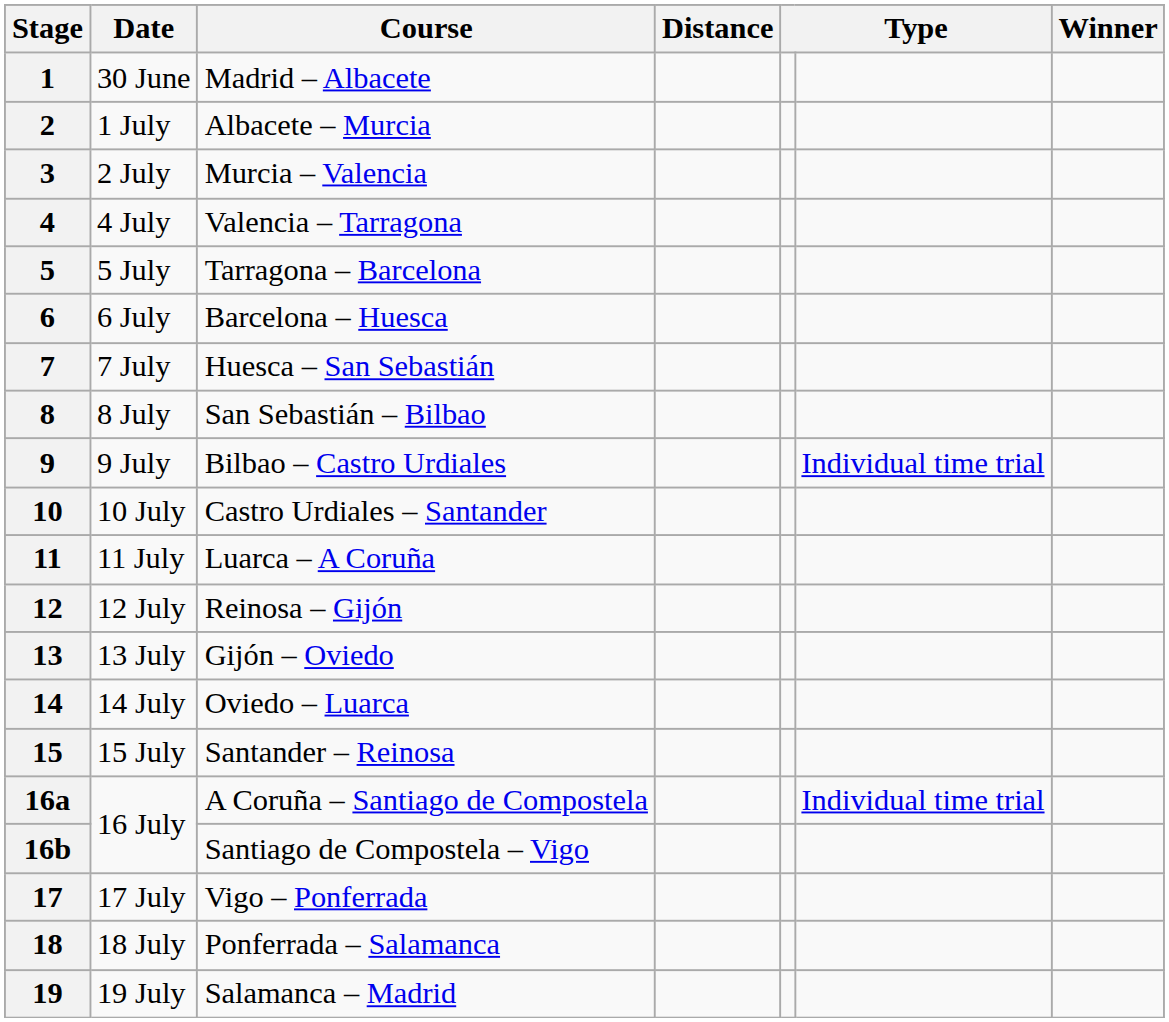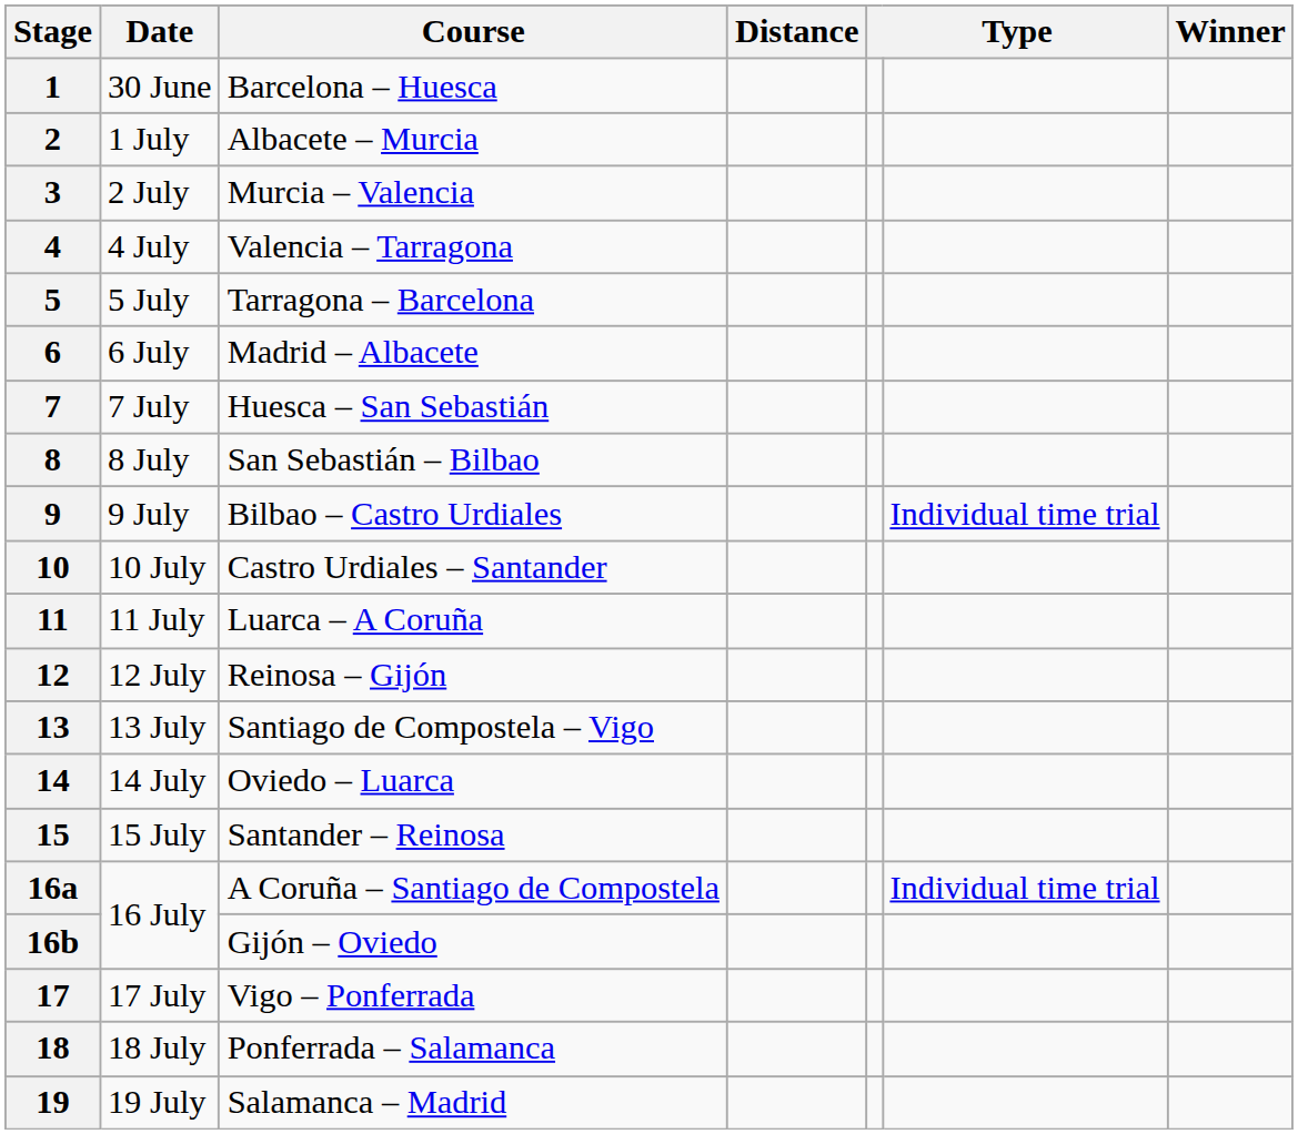 <table class="wikitable">
 <tr>
 <th scope="col">Stage</th>
 <th scope="col">Date</th>
 <th scope="col">Course</th>
 <th scope="col">Distance</th>
 <th scope="col" colspan="2">Type</th>
 <th scope="col">Winner</th>
 </tr>
 <tr>
 <th scope="row">1</th>
 <td>30 June</td>
-<td>Madrid – <a href='#'>Albacete</a></td>
+<td>Barcelona – <a href='#'>Huesca</a></td>
 <td style="text-align:center;"></td>
 <td></td>
 <td></td>
 <td></td>
 </tr>
 <tr>
 <th scope="row">2</th>
 <td>1 July</td>
 <td>Albacete – <a href='#'>Murcia</a></td>
 <td style="text-align:center;"></td>
 <td></td>
 <td></td>
 <td></td>
 </tr>
 <tr>
 <th scope="row">3</th>
 <td>2 July</td>
 <td>Murcia – <a href='#'>Valencia</a></td>
 <td style="text-align:center;"></td>
 <td></td>
 <td></td>
 <td></td>
 </tr>
 <tr>
 <th scope="row">4</th>
 <td>4 July</td>
 <td>Valencia – <a href='#'>Tarragona</a></td>
 <td style="text-align:center;"></td>
 <td></td>
 <td></td>
 <td></td>
 </tr>
 <tr>
 <th scope="row">5</th>
 <td>5 July</td>
 <td>Tarragona – <a href='#'>Barcelona</a></td>
 <td style="text-align:center;"></td>
 <td></td>
 <td></td>
 <td></td>
 </tr>
 <tr>
 <th scope="row">6</th>
 <td>6 July</td>
-<td>Barcelona – <a href='#'>Huesca</a></td>
+<td>Madrid – <a href='#'>Albacete</a></td>
 <td style="text-align:center;"></td>
 <td></td>
 <td></td>
 <td></td>
 </tr>
 <tr>
 <th scope="row">7</th>
 <td>7 July</td>
 <td>Huesca – <a href='#'>San Sebastián</a></td>
 <td style="text-align:center;"></td>
 <td></td>
 <td></td>
 <td></td>
 </tr>
 <tr>
 <th scope="row">8</th>
 <td>8 July</td>
 <td>San Sebastián – <a href='#'>Bilbao</a></td>
 <td style="text-align:center;"></td>
 <td></td>
 <td></td>
 <td></td>
 </tr>
 <tr>
 <th scope="row">9</th>
 <td>9 July</td>
 <td>Bilbao – <a href='#'>Castro Urdiales</a></td>
 <td style="text-align:center;"></td>
 <td></td>
 <td><a href='#'>Individual time trial</a></td>
 <td></td>
 </tr>
 <tr>
 <th scope="row">10</th>
 <td>10 July</td>
 <td>Castro Urdiales – <a href='#'>Santander</a></td>
 <td style="text-align:center;"></td>
 <td></td>
 <td></td>
 <td></td>
 </tr>
 <tr>
 <th scope="row">11</th>
 <td>11 July</td>
 <td>Luarca – <a href='#'>A Coruña</a></td>
 <td style="text-align:center;"></td>
 <td></td>
 <td></td>
 <td></td>
 </tr>
 <tr>
 <th scope="row">12</th>
 <td>12 July</td>
 <td>Reinosa – <a href='#'>Gijón</a></td>
 <td style="text-align:center;"></td>
 <td></td>
 <td></td>
 <td></td>
 </tr>
 <tr>
 <th scope="row">13</th>
 <td>13 July</td>
-<td>Gijón – <a href='#'>Oviedo</a></td>
+<td>Santiago de Compostela – <a href='#'>Vigo</a></td>
 <td style="text-align:center;"></td>
 <td></td>
 <td></td>
 <td></td>
 </tr>
 <tr>
 <th scope="row">14</th>
 <td>14 July</td>
 <td>Oviedo – <a href='#'>Luarca</a></td>
 <td style="text-align:center;"></td>
 <td></td>
 <td></td>
 <td></td>
 </tr>
 <tr>
 <th scope="row">15</th>
 <td>15 July</td>
 <td>Santander – <a href='#'>Reinosa</a></td>
 <td style="text-align:center;"></td>
 <td></td>
 <td></td>
 <td></td>
 </tr>
 <tr>
 <th scope="row">16a</th>
 <td rowspan="2">16 July</td>
 <td>A Coruña – <a href='#'>Santiago de Compostela</a></td>
 <td style="text-align:center;"></td>
 <td></td>
 <td><a href='#'>Individual time trial</a></td>
 <td></td>
 </tr>
 <tr>
 <th scope="row">16b</th>
-<td>Santiago de Compostela – <a href='#'>Vigo</a></td>
+<td>Gijón – <a href='#'>Oviedo</a></td>
 <td style="text-align:center;"></td>
 <td></td>
 <td></td>
 <td></td>
 </tr>
 <tr>
 <th scope="row">17</th>
 <td>17 July</td>
 <td>Vigo – <a href='#'>Ponferrada</a></td>
 <td style="text-align:center;"></td>
 <td></td>
 <td></td>
 <td></td>
 </tr>
 <tr>
 <th scope="row">18</th>
 <td>18 July</td>
 <td>Ponferrada – <a href='#'>Salamanca</a></td>
 <td style="text-align:center;"></td>
 <td></td>
 <td></td>
 <td></td>
 </tr>
 <tr>
 <th scope="row">19</th>
 <td>19 July</td>
 <td>Salamanca – <a href='#'>Madrid</a></td>
 <td style="text-align:center;"></td>
 <td></td>
 <td></td>
 <td></td>
 </tr>
 </table>
